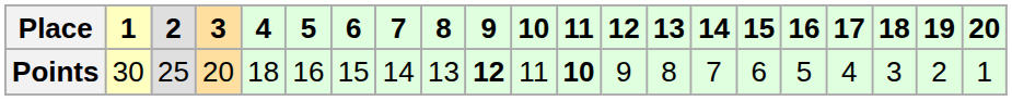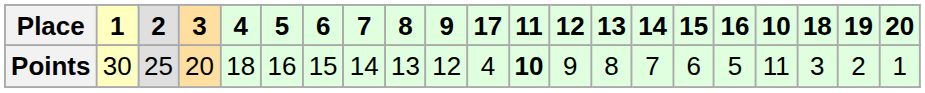 <table class="wikitable" style="font-size:85%; text-align:center;">
 <tr>
 <th>Place</th>
 <th style="background:#ffffbf;">1</th>
 <th style="background:#dfdfdf;">2</th>
 <th style="background:#ffdf9f;">3</th>
 <th style="background:#dfffdf;">4</th>
 <th style="background:#dfffdf;">5</th>
 <th style="background:#dfffdf;">6</th>
 <th style="background:#dfffdf;">7</th>
 <th style="background:#dfffdf;">8</th>
 <th style="background:#dfffdf;">9</th>
-<th style="background:#dfffdf;">10</th>
+<th style="background:#dfffdf;">17</th>
 <th style="background:#dfffdf;">11</th>
 <th style="background:#dfffdf;">12</th>
 <th style="background:#dfffdf;">13</th>
 <th style="background:#dfffdf;">14</th>
 <th style="background:#dfffdf;">15</th>
 <th style="background:#dfffdf;">16</th>
-<th style="background:#dfffdf;">17</th>
+<th style="background:#dfffdf;">10</th>
 <th style="background:#dfffdf;">18</th>
 <th style="background:#dfffdf;">19</th>
 <th style="background:#dfffdf;">20</th>
 </tr>
 <tr>
 <th>Points</th>
 <td style="background:#ffffbf;">30</td>
 <td style="background:#dfdfdf;">25</td>
 <td style="background:#ffdf9f;">20</td>
 <td style="background:#dfffdf;">18</td>
 <td style="background:#dfffdf;">16</td>
 <td style="background:#dfffdf;">15</td>
 <td style="background:#dfffdf;">14</td>
 <td style="background:#dfffdf;">13</td>
-<td style="background:#dfffdf;"><strong>12</strong></td>
-<td style="background:#dfffdf;">11</td>
+<td style="background:#dfffdf;">12</td>
+<td style="background:#dfffdf;">4</td>
 <td style="background:#dfffdf;"><strong>10</strong></td>
 <td style="background:#dfffdf;">9</td>
 <td style="background:#dfffdf;">8</td>
 <td style="background:#dfffdf;">7</td>
 <td style="background:#dfffdf;">6</td>
 <td style="background:#dfffdf;">5</td>
-<td style="background:#dfffdf;">4</td>
+<td style="background:#dfffdf;">11</td>
 <td style="background:#dfffdf;">3</td>
 <td style="background:#dfffdf;">2</td>
 <td style="background:#dfffdf;">1</td>
 </tr>
 </table>
